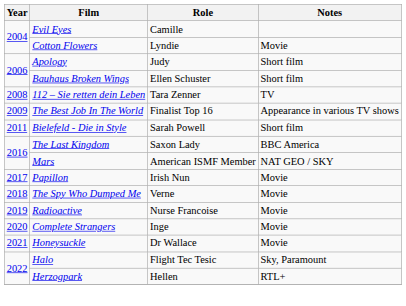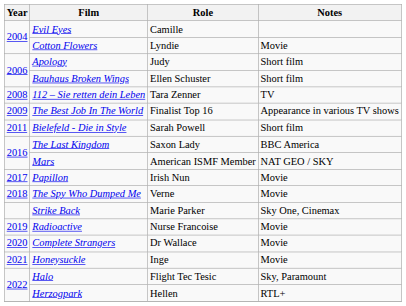 <table class="wikitable">
 <tr>
 <th>Year</th>
 <th>Film</th>
 <th>Role</th>
 <th>Notes</th>
 </tr>
 <tr>
 <td rowspan=2><a href='#'>2004</a></td>
 <td><em><a href='#'>Evil Eyes</a></em></td>
 <td>Camille</td>
 <td></td>
 </tr>
 <tr>
 <td><em><a href='#'>Cotton Flowers</a></em></td>
 <td>Lyndie</td>
 <td>Movie</td>
 </tr>
 <tr>
 <td rowspan=2><a href='#'>2006</a></td>
 <td><em><a href='#'>Apology</a></em></td>
 <td>Judy</td>
 <td>Short film</td>
 </tr>
 <tr>
 <td><em><a href='#'>Bauhaus Broken Wings</a></em></td>
 <td>Ellen Schuster</td>
 <td>Short film</td>
 </tr>
 <tr>
 <td rowspan=1><a href='#'>2008</a></td>
 <td><em><a href='#'>112 – Sie retten dein Leben</a></em></td>
 <td>Tara Zenner</td>
 <td>TV</td>
 </tr>
 <tr>
 <td rowspan=1><a href='#'>2009</a></td>
 <td><em><a href='#'>The Best Job In The World</a></em></td>
 <td>Finalist Top 16</td>
 <td>Appearance in various TV shows</td>
 </tr>
 <tr>
 <td rowspan=1><a href='#'>2011</a></td>
 <td><em><a href='#'>Bielefeld - Die in Style</a></em></td>
 <td>Sarah Powell</td>
 <td>Short film</td>
 </tr>
 <tr>
 <td rowspan=2><a href='#'>2016</a></td>
 <td><em><a href='#'>The Last Kingdom</a></em></td>
 <td>Saxon Lady</td>
 <td>BBC America</td>
 </tr>
 <tr>
 <td><em><a href='#'>Mars</a></em></td>
 <td>American ISMF Member</td>
 <td>NAT GEO / SKY</td>
 </tr>
 <tr>
 <td rowspan=1><a href='#'>2017</a></td>
 <td><em><a href='#'>Papillon</a></em></td>
 <td>Irish Nun</td>
 <td>Movie</td>
 </tr>
 <tr>
 <td rowspan=1><a href='#'>2018</a></td>
 <td><em><a href='#'>The Spy Who Dumped Me</a></em></td>
 <td>Verne</td>
 <td>Movie</td>
 </tr>
 <tr>
+<td></td>
+<td><a href='#'><em>Strike Back</em></a></td>
+<td>Marie Parker</td>
+<td>Sky One, Cinemax</td>
+</tr>
+<tr>
 <td rowspan=1><a href='#'>2019</a></td>
 <td><em><a href='#'>Radioactive</a></em></td>
 <td>Nurse Francoise</td>
 <td>Movie</td>
 </tr>
 <tr>
 <td rowspan=1><a href='#'>2020</a></td>
 <td><em><a href='#'>Complete Strangers</a></em></td>
-<td>Inge</td>
+<td>Dr Wallace</td>
 <td>Movie</td>
 </tr>
 <tr>
 <td rowspan=1><a href='#'>2021</a></td>
 <td><em><a href='#'>Honeysuckle</a></em></td>
-<td>Dr Wallace</td>
+<td>Inge</td>
 <td>Movie</td>
 </tr>
 <tr>
 <td rowspan=2><a href='#'>2022</a></td>
 <td><a href='#'><em>Halo</em></a></td>
 <td>Flight Tec Tesic</td>
 <td>Sky, Paramount</td>
 </tr>
 <tr>
 <td><a href='#'><em>Herzogpark</em></a></td>
 <td>Hellen</td>
 <td>RTL+</td>
 </tr>
 <tr>
 </tr>
 </table>
